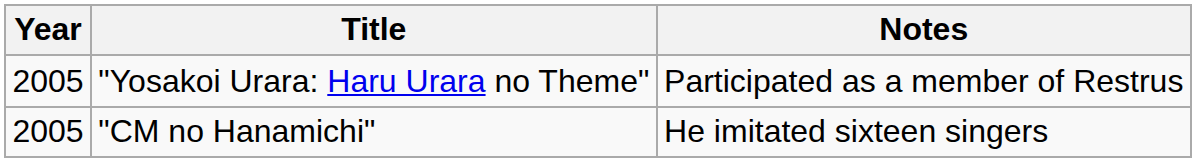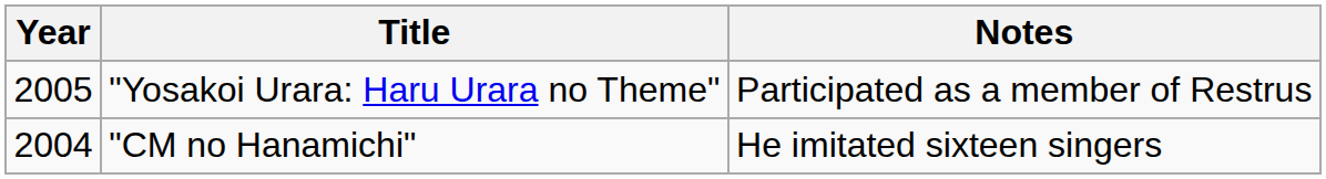 <table class="wikitable">
 <tr>
 <th>Year</th>
 <th>Title</th>
 <th>Notes</th>
 </tr>
 <tr>
 <td>2005</td>
 <td>"Yosakoi Urara: <a href='#'>Haru Urara</a> no Theme"</td>
 <td>Participated as a member of Restrus</td>
 </tr>
 <tr>
-<td>2005</td>
+<td>2004</td>
 <td>"CM no Hanamichi"</td>
 <td>He imitated sixteen singers</td>
 </tr>
 </table>
